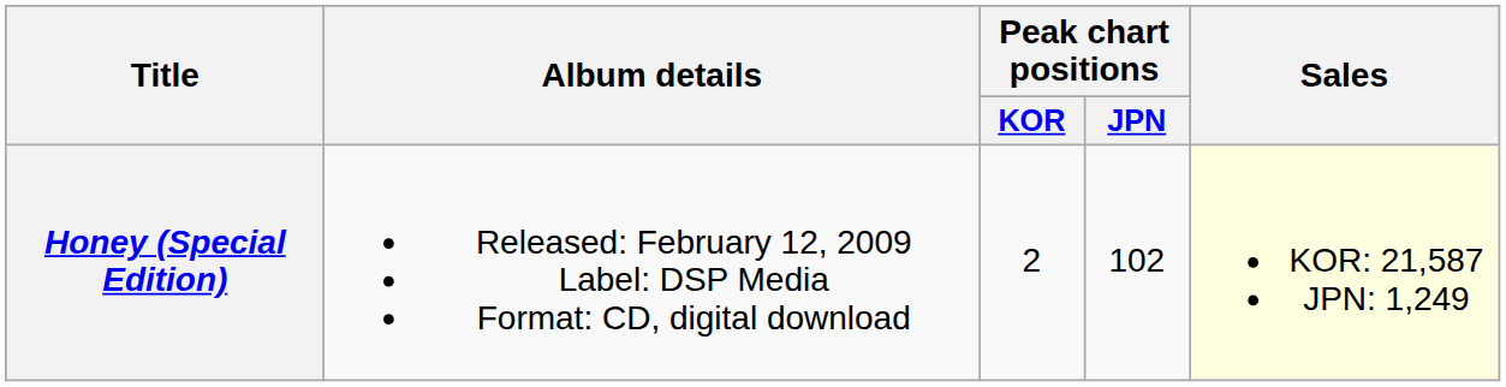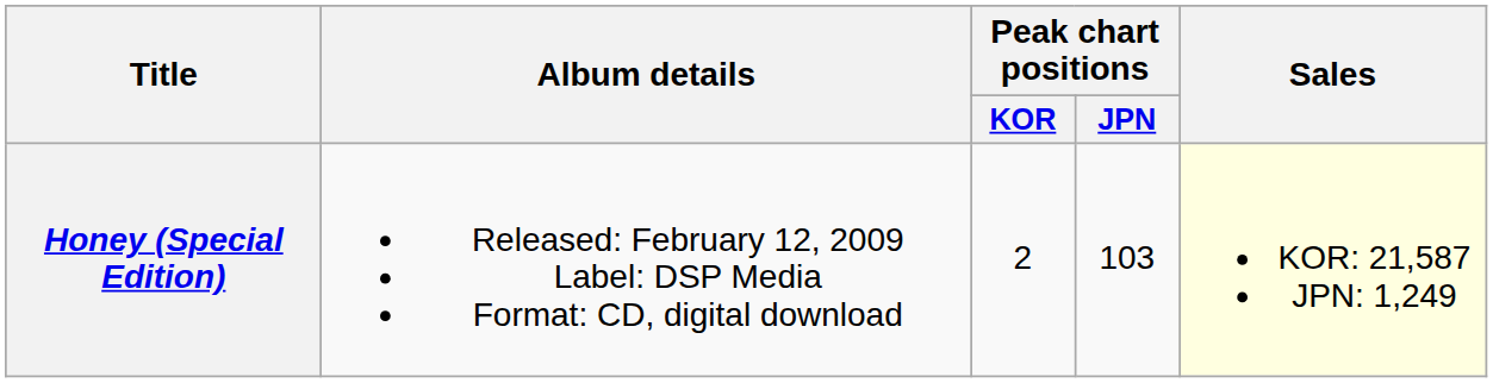 <table class="wikitable plainrowheaders" style="text-align:center;">
 <tr>
 <th scope="col" rowspan="2" style="width:9em;">Title</th>
 <th scope="col" rowspan="2" style="width:19em;">Album details</th>
 <th scope="col" colspan="2">Peak chart positions</th>
 <th scope="col" rowspan="2" style="width:140px;">Sales</th>
 </tr>
 <tr>
 <th scope="col" style="width:3em;font-size:90%;"><a href='#'>KOR</a><br></th>
 <th scope="col" style="width:3em;font-size:90%;"><a href='#'>JPN</a><br></th>
 </tr>
 <tr>
 <th scope="row"><em><a href='#'>Honey (Special Edition)</a></em></th>
 <td><br><ul><li>Released: February 12, 2009 </li><li>Label: DSP Media</li><li>Format: CD, digital download</li></ul></td>
 <td>2</td>
-<td>102</td>
+<td>103</td>
 <td style="background: lightyellow;"><br><ul><li>KOR: 21,587</li><li>JPN: 1,249</li></ul></td>
 </tr>
 </table>
